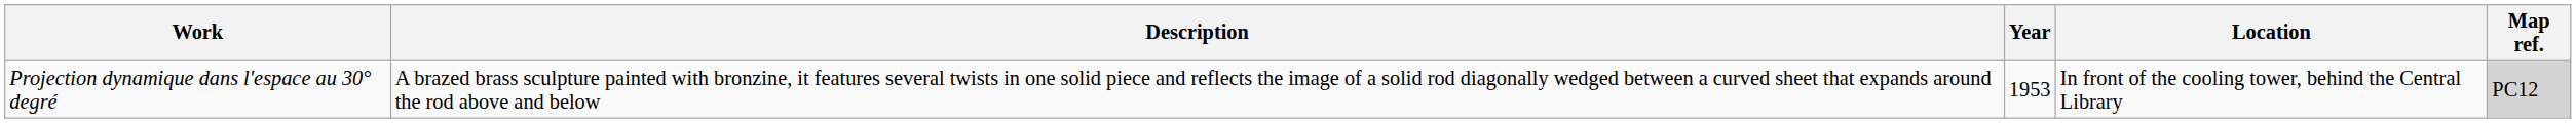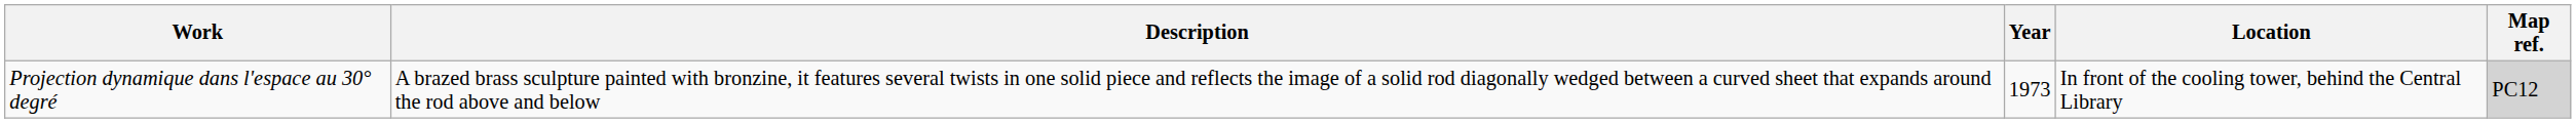 <table class="wikitable">
 <tr>
 <th>Work</th>
 <th>Description</th>
 <th>Year</th>
 <th>Location</th>
 <th>Map ref.</th>
 </tr>
 <tr>
 <td><em>Projection dynamique dans l'espace au 30° degré</em></td>
 <td>A brazed brass sculpture painted with bronzine, it features several twists in one solid piece and reflects the image of a solid rod diagonally wedged between a curved sheet that expands around the rod above and below</td>
-<td>1953</td>
+<td>1973</td>
 <td>In front of the cooling tower, behind the Central Library</td>
 <td style="background: lightgrey;">PC12</td>
 </tr>
 </table>
